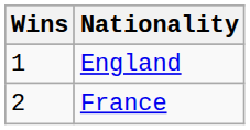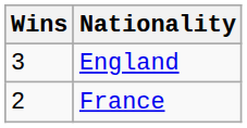 <table class="wikitable">
 <tr>
 <th>Wins</th>
 <th>Nationality</th>
 </tr>
 <tr>
-<td>1</td>
+<td>3</td>
 <td> <a href='#'>England</a></td>
 </tr>
 <tr>
 <td>2</td>
 <td> <a href='#'>France</a></td>
 </tr>
 </table>
